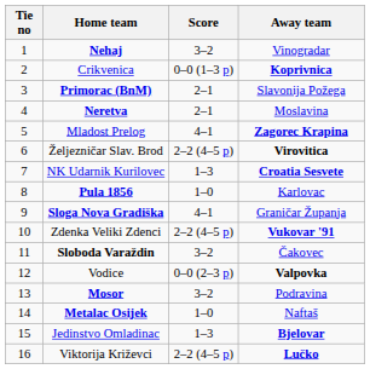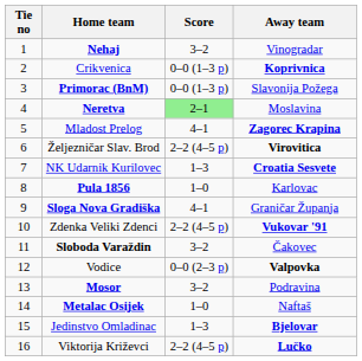 <table class="wikitable" style="text-align: center">
 <tr>
 <th width=40>Tie no</th>
 <th width=150>Home team</th>
 <th width=80>Score</th>
 <th width=150>Away team</th>
 </tr>
 <tr>
 <td>1</td>
 <td><strong><a href='#'>Nehaj</a></strong></td>
 <td>3–2</td>
 <td><a href='#'>Vinogradar</a></td>
 </tr>
 <tr>
 <td>2</td>
 <td><a href='#'>Crikvenica</a></td>
 <td>0–0 (1–3 <a href='#'>p</a>)</td>
 <td><strong><a href='#'>Koprivnica</a></strong></td>
 </tr>
 <tr>
 <td>3</td>
 <td><strong><a href='#'>Primorac (BnM)</a></strong></td>
-<td>2–1</td>
+<td>0–0 (1–3 <a href='#'>p</a>)</td>
 <td><a href='#'>Slavonija Požega</a></td>
 </tr>
 <tr>
 <td>4</td>
 <td><strong><a href='#'>Neretva</a></strong></td>
-<td>2–1</td>
+<td style="background: lightgreen;">2–1</td>
 <td><a href='#'>Moslavina</a></td>
 </tr>
 <tr>
 <td>5</td>
 <td><a href='#'>Mladost Prelog</a></td>
 <td>4–1</td>
 <td><strong><a href='#'>Zagorec Krapina</a></strong></td>
 </tr>
 <tr>
 <td>6</td>
 <td>Željezničar Slav. Brod</td>
 <td>2–2 (4–5 <a href='#'>p</a>)</td>
 <td><strong>Virovitica</strong></td>
 </tr>
 <tr>
 <td>7</td>
 <td><a href='#'>NK Udarnik Kurilovec</a></td>
 <td>1–3</td>
 <td><strong><a href='#'>Croatia Sesvete</a></strong></td>
 </tr>
 <tr>
 <td>8</td>
 <td><strong><a href='#'>Pula 1856</a></strong></td>
 <td>1–0</td>
 <td><a href='#'>Karlovac</a></td>
 </tr>
 <tr>
 <td>9</td>
 <td><strong><a href='#'>Sloga Nova Gradiška</a></strong></td>
 <td>4–1</td>
 <td><a href='#'>Graničar Županja</a></td>
 </tr>
 <tr>
 <td>10</td>
 <td>Zdenka Veliki Zdenci</td>
 <td>2–2 (4–5 <a href='#'>p</a>)</td>
 <td><strong><a href='#'>Vukovar '91</a></strong></td>
 </tr>
 <tr>
 <td>11</td>
 <td><strong>Sloboda Varaždin</strong></td>
 <td>3–2</td>
 <td><a href='#'>Čakovec</a></td>
 </tr>
 <tr>
 <td>12</td>
 <td>Vodice</td>
 <td>0–0 (2–3 <a href='#'>p</a>)</td>
 <td><strong>Valpovka</strong></td>
 </tr>
 <tr>
 <td>13</td>
 <td><strong><a href='#'>Mosor</a></strong></td>
 <td>3–2</td>
 <td><a href='#'>Podravina</a></td>
 </tr>
 <tr>
 <td>14</td>
 <td><strong><a href='#'>Metalac Osijek</a></strong></td>
 <td>1–0</td>
 <td><a href='#'>Naftaš</a></td>
 </tr>
 <tr>
 <td>15</td>
 <td><a href='#'>Jedinstvo Omladinac</a></td>
 <td>1–3</td>
 <td><strong><a href='#'>Bjelovar</a></strong></td>
 </tr>
 <tr>
 <td>16</td>
 <td>Viktorija Križevci</td>
 <td>2–2 (4–5 <a href='#'>p</a>)</td>
 <td><strong><a href='#'>Lučko</a></strong></td>
 </tr>
 </table>
